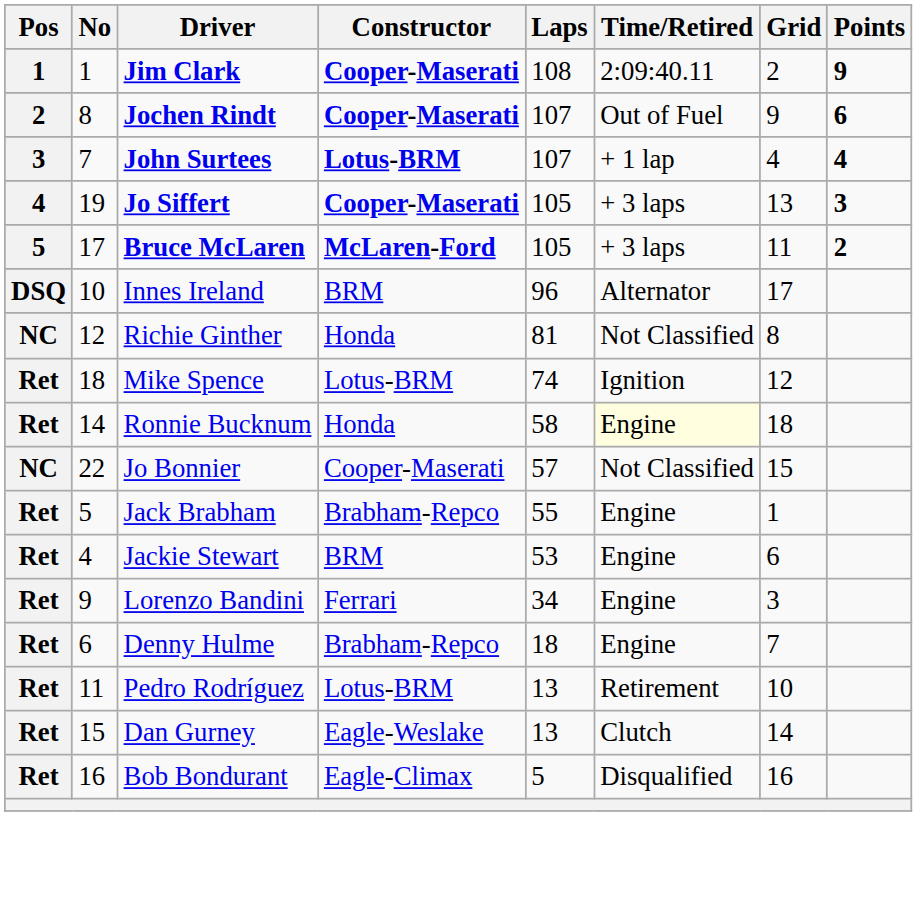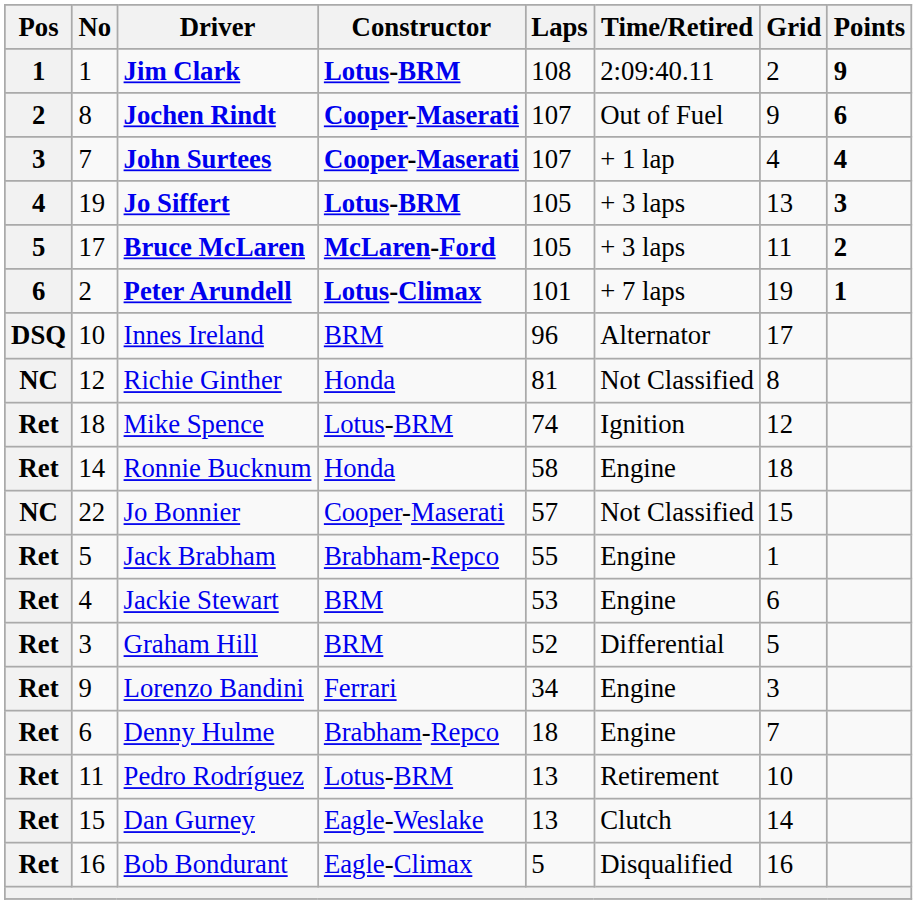 <table class="wikitable" style="font-size: 95%">
 <tr>
 <th>Pos</th>
 <th>No</th>
 <th>Driver</th>
 <th>Constructor</th>
 <th>Laps</th>
 <th>Time/Retired</th>
 <th>Grid</th>
 <th>Points</th>
 </tr>
 <tr>
 <th>1</th>
 <td>1</td>
 <td> <strong><a href='#'>Jim Clark</a></strong></td>
-<td><strong><a href='#'>Cooper</a>-<a href='#'>Maserati</a></strong></td>
+<td><strong><a href='#'>Lotus</a>-<a href='#'>BRM</a></strong></td>
 <td>108</td>
 <td>2:09:40.11</td>
 <td>2</td>
 <td><strong>9</strong></td>
 </tr>
 <tr>
 <th>2</th>
 <td>8</td>
 <td> <strong><a href='#'>Jochen Rindt</a></strong></td>
 <td><strong><a href='#'>Cooper</a>-<a href='#'>Maserati</a></strong></td>
 <td>107</td>
 <td>Out of Fuel</td>
 <td>9</td>
 <td><strong>6</strong></td>
 </tr>
 <tr>
 <th>3</th>
 <td>7</td>
 <td> <strong><a href='#'>John Surtees</a></strong></td>
-<td><strong><a href='#'>Lotus</a>-<a href='#'>BRM</a></strong></td>
+<td><strong><a href='#'>Cooper</a>-<a href='#'>Maserati</a></strong></td>
 <td>107</td>
 <td>+ 1 lap</td>
 <td>4</td>
 <td><strong>4</strong></td>
 </tr>
 <tr>
 <th>4</th>
 <td>19</td>
 <td> <strong><a href='#'>Jo Siffert</a></strong></td>
-<td><strong><a href='#'>Cooper</a>-<a href='#'>Maserati</a></strong></td>
+<td><strong><a href='#'>Lotus</a>-<a href='#'>BRM</a></strong></td>
 <td>105</td>
 <td>+ 3 laps</td>
 <td>13</td>
 <td><strong>3</strong></td>
 </tr>
 <tr>
 <th>5</th>
 <td>17</td>
 <td> <strong><a href='#'>Bruce McLaren</a></strong></td>
 <td><strong><a href='#'>McLaren</a>-<a href='#'>Ford</a></strong></td>
 <td>105</td>
 <td>+ 3 laps</td>
 <td>11</td>
 <td><strong>2</strong></td>
+</tr>
+<tr>
+<th>6</th>
+<td>2</td>
+<td> <strong><a href='#'>Peter Arundell</a></strong></td>
+<td><strong><a href='#'>Lotus</a>-<a href='#'>Climax</a></strong></td>
+<td>101</td>
+<td>+ 7 laps</td>
+<td>19</td>
+<td><strong>1</strong></td>
 </tr>
 <tr>
 <th>DSQ</th>
 <td>10</td>
 <td> <a href='#'>Innes Ireland</a></td>
 <td><a href='#'>BRM</a></td>
 <td>96</td>
 <td>Alternator</td>
 <td>17</td>
 <td></td>
 </tr>
 <tr>
 <th>NC</th>
 <td>12</td>
 <td> <a href='#'>Richie Ginther</a></td>
 <td><a href='#'>Honda</a></td>
 <td>81</td>
 <td>Not Classified</td>
 <td>8</td>
 <td></td>
 </tr>
 <tr>
 <th>Ret</th>
 <td>18</td>
 <td> <a href='#'>Mike Spence</a></td>
 <td><a href='#'>Lotus</a>-<a href='#'>BRM</a></td>
 <td>74</td>
 <td>Ignition</td>
 <td>12</td>
 <td></td>
 </tr>
 <tr>
 <th>Ret</th>
 <td>14</td>
 <td> <a href='#'>Ronnie Bucknum</a></td>
 <td><a href='#'>Honda</a></td>
 <td>58</td>
-<td style="background: lightyellow;">Engine</td>
+<td>Engine</td>
 <td>18</td>
 <td></td>
 </tr>
 <tr>
 <th>NC</th>
 <td>22</td>
 <td> <a href='#'>Jo Bonnier</a></td>
 <td><a href='#'>Cooper</a>-<a href='#'>Maserati</a></td>
 <td>57</td>
 <td>Not Classified</td>
 <td>15</td>
 <td></td>
 </tr>
 <tr>
 <th>Ret</th>
 <td>5</td>
 <td> <a href='#'>Jack Brabham</a></td>
 <td><a href='#'>Brabham</a>-<a href='#'>Repco</a></td>
 <td>55</td>
 <td>Engine</td>
 <td>1</td>
 <td></td>
 </tr>
 <tr>
 <th>Ret</th>
 <td>4</td>
 <td> <a href='#'>Jackie Stewart</a></td>
 <td><a href='#'>BRM</a></td>
 <td>53</td>
 <td>Engine</td>
 <td>6</td>
+<td></td>
+</tr>
+<tr>
+<th>Ret</th>
+<td>3</td>
+<td> <a href='#'>Graham Hill</a></td>
+<td><a href='#'>BRM</a></td>
+<td>52</td>
+<td>Differential</td>
+<td>5</td>
 <td></td>
 </tr>
 <tr>
 <th>Ret</th>
 <td>9</td>
 <td> <a href='#'>Lorenzo Bandini</a></td>
 <td><a href='#'>Ferrari</a></td>
 <td>34</td>
 <td>Engine</td>
 <td>3</td>
 <td></td>
 </tr>
 <tr>
 <th>Ret</th>
 <td>6</td>
 <td> <a href='#'>Denny Hulme</a></td>
 <td><a href='#'>Brabham</a>-<a href='#'>Repco</a></td>
 <td>18</td>
 <td>Engine</td>
 <td>7</td>
 <td></td>
 </tr>
 <tr>
 <th>Ret</th>
 <td>11</td>
 <td> <a href='#'>Pedro Rodríguez</a></td>
 <td><a href='#'>Lotus</a>-<a href='#'>BRM</a></td>
 <td>13</td>
 <td>Retirement</td>
 <td>10</td>
 <td></td>
 </tr>
 <tr>
 <th>Ret</th>
 <td>15</td>
 <td> <a href='#'>Dan Gurney</a></td>
 <td><a href='#'>Eagle</a>-<a href='#'>Weslake</a></td>
 <td>13</td>
 <td>Clutch</td>
 <td>14</td>
 <td></td>
 </tr>
 <tr>
 <th>Ret</th>
 <td>16</td>
 <td> <a href='#'>Bob Bondurant</a></td>
 <td><a href='#'>Eagle</a>-<a href='#'>Climax</a></td>
 <td>5</td>
 <td>Disqualified</td>
 <td>16</td>
 <td></td>
 </tr>
 <tr>
 <th colspan="8"></th>
 </tr>
 </table>
